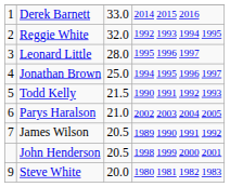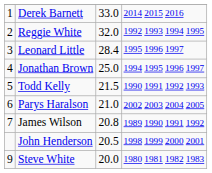 <table class="wikitable">
 <tr>
 </tr>
 <tr>
 <td>1</td>
 <td><a href='#'>Derek Barnett</a></td>
 <td>33.0</td>
 <td style="font-size:80%;"><a href='#'>2014</a> <a href='#'>2015</a> <a href='#'>2016</a></td>
 </tr>
 <tr>
 <td>2</td>
 <td><a href='#'>Reggie White</a></td>
 <td>32.0</td>
 <td style="font-size:80%;"><a href='#'>1992</a> <a href='#'>1993</a> <a href='#'>1994</a> <a href='#'>1995</a></td>
 </tr>
 <tr>
 <td>3</td>
 <td><a href='#'>Leonard Little</a></td>
-<td>28.0</td>
+<td>28.4</td>
 <td style="font-size:80%;"><a href='#'>1995</a> <a href='#'>1996</a> <a href='#'>1997</a></td>
 </tr>
 <tr>
 <td>4</td>
 <td><a href='#'>Jonathan Brown</a></td>
 <td>25.0</td>
 <td style="font-size:80%;"><a href='#'>1994</a> <a href='#'>1995</a> <a href='#'>1996</a> <a href='#'>1997</a></td>
 </tr>
 <tr>
 <td>5</td>
 <td><a href='#'>Todd Kelly</a></td>
 <td>21.5</td>
 <td style="font-size:80%;"><a href='#'>1990</a> <a href='#'>1991</a> <a href='#'>1992</a> <a href='#'>1993</a></td>
 </tr>
 <tr>
 <td>6</td>
 <td><a href='#'>Parys Haralson</a></td>
 <td>21.0</td>
 <td style="font-size:80%;"><a href='#'>2002</a> <a href='#'>2003</a> <a href='#'>2004</a> <a href='#'>2005</a></td>
 </tr>
 <tr>
 <td>7</td>
 <td>James Wilson</td>
-<td>20.5</td>
+<td>20.8</td>
 <td style="font-size:80%;"><a href='#'>1989</a> <a href='#'>1990</a> <a href='#'>1991</a> <a href='#'>1992</a></td>
 </tr>
 <tr>
 <td></td>
 <td><a href='#'>John Henderson</a></td>
 <td>20.5</td>
 <td style="font-size:80%;"><a href='#'>1998</a> <a href='#'>1999</a> <a href='#'>2000</a> <a href='#'>2001</a></td>
 </tr>
 <tr>
 <td>9</td>
 <td><a href='#'>Steve White</a></td>
 <td>20.0</td>
 <td style="font-size:80%;"><a href='#'>1980</a> <a href='#'>1981</a> <a href='#'>1982</a> <a href='#'>1983</a></td>
 </tr>
 </table>
